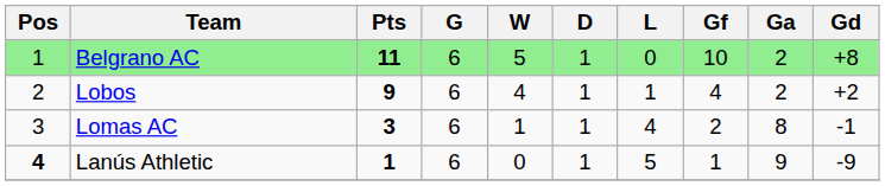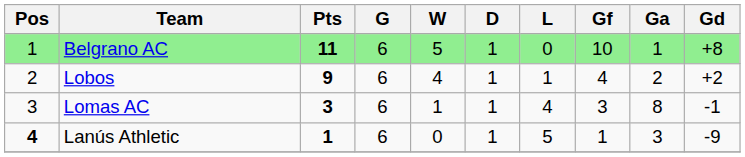 <table class="wikitable" style="text-align:center">
 <tr>
 <th width=40px>Pos</th>
 <th width=200px>Team</th>
 <th width=40px>Pts</th>
 <th width=40px>G</th>
 <th width=40px>W</th>
 <th width=40px>D</th>
 <th width=40px>L</th>
 <th width=40px>Gf</th>
 <th width=40px>Ga</th>
 <th width=40px>Gd</th>
 </tr>
 <tr align=center bgcolor="lightgreen">
 <td>1</td>
 <td align=left><a href='#'>Belgrano AC</a></td>
 <td><strong>11</strong></td>
 <td>6</td>
 <td>5</td>
 <td>1</td>
 <td>0</td>
 <td>10</td>
-<td>2</td>
+<td>1</td>
 <td>+8</td>
 </tr>
 <tr>
 <td>2</td>
 <td align=left><a href='#'>Lobos</a></td>
 <td><strong>9</strong></td>
 <td>6</td>
 <td>4</td>
 <td>1</td>
 <td>1</td>
 <td>4</td>
 <td>2</td>
 <td>+2</td>
 </tr>
 <tr>
 <td>3</td>
 <td align=left><a href='#'>Lomas AC</a></td>
 <td><strong>3</strong></td>
 <td>6</td>
 <td>1</td>
 <td>1</td>
 <td>4</td>
-<td>2</td>
+<td>3</td>
 <td>8</td>
 <td>-1</td>
 </tr>
 <tr>
 <td><strong>4</strong></td>
 <td align=left>Lanús Athletic</td>
 <td><strong>1</strong></td>
 <td>6</td>
 <td>0</td>
 <td>1</td>
 <td>5</td>
 <td>1</td>
-<td>9</td>
+<td>3</td>
 <td>-9</td>
 </tr>
 <tr>
 </tr>
 </table>
